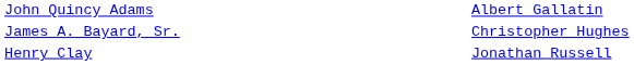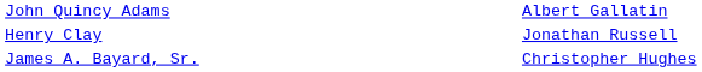 <table style="width: 50%; border: none; text-align: left;">
 <tr>
 <td><a href='#'>John Quincy Adams</a></td>
 <td><a href='#'>Albert Gallatin</a></td>
 </tr>
 <tr>
+<td><a href='#'>Henry Clay</a></td>
+<td><a href='#'>Jonathan Russell</a></td>
+</tr>
+<tr>
 <td><a href='#'>James A. Bayard, Sr.</a></td>
 <td><a href='#'>Christopher Hughes</a></td>
 </tr>
-<tr>
-<td><a href='#'>Henry Clay</a></td>
-<td><a href='#'>Jonathan Russell</a></td>
-</tr>
 </table>
